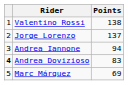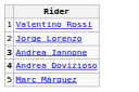 <table class="wikitable" style="font-size: 95%;">
 <tr>
 <th></th>
 <th>Rider</th>
-<th>Points</th>
 </tr>
 <tr>
 <td align=center>1</td>
 <td> <a href='#'>Valentino Rossi</a></td>
-<td align=right>138</td>
 </tr>
 <tr>
 <td align=center>2</td>
 <td> <a href='#'>Jorge Lorenzo</a></td>
-<td align=right>137</td>
 </tr>
 <tr>
-<td align=center>3</td>
+<td align=center><strong>3</strong></td>
 <td> <a href='#'>Andrea Iannone</a></td>
-<td align=right>94</td>
 </tr>
 <tr>
 <td align=center><strong>4</strong></td>
 <td> <a href='#'>Andrea Dovizioso</a></td>
-<td align=right>83</td>
 </tr>
 <tr>
 <td align=center>5</td>
 <td> <a href='#'>Marc Márquez</a></td>
-<td align=right>69</td>
 </tr>
 </table>
